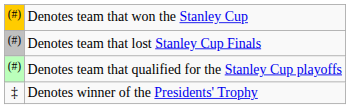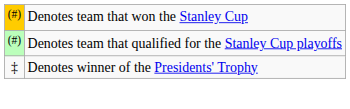 <table class="wikitable">
 <tr>
 <td bgcolor=#FFCC00 align=center width=10px><sup>(#)</sup></td>
 <td>Denotes team that won the <a href='#'>Stanley Cup</a></td>
-</tr>
-<tr>
-<td bgcolor=#C0C0C0 align=center width=10px><sup>(#)</sup></td>
-<td>Denotes team that lost <a href='#'>Stanley Cup Finals</a></td>
 </tr>
 <tr>
 <td bgcolor=#BBFFBB align=center width=10px><sup>(#)</sup></td>
 <td>Denotes team that qualified for the <a href='#'>Stanley Cup playoffs</a></td>
 </tr>
 <tr>
 <td align=center width=10px>‡</td>
 <td>Denotes winner of the <a href='#'>Presidents' Trophy</a></td>
 </tr>
 </table>
